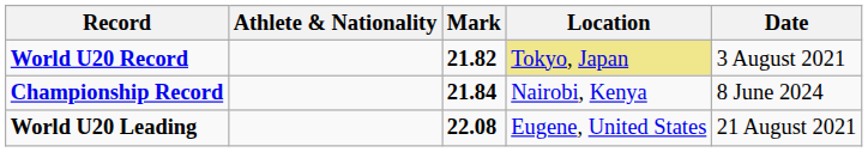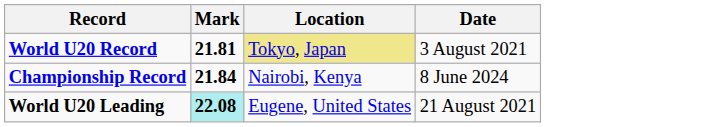 <table class="wikitable">
 <tr>
 <th scope="col">Record</th>
-<th scope="col">Athlete & Nationality</th>
 <th scope="col">Mark</th>
 <th scope="col">Location</th>
 <th scope="col">Date</th>
 </tr>
 <tr>
 <td><strong><a href='#'>World U20 Record</a></strong></td>
-<td></td>
-<td><strong>21.82</strong></td>
+<td><strong>21.81</strong></td>
 <td style="background: khaki;"><a href='#'>Tokyo</a>, <a href='#'>Japan</a></td>
 <td>3 August 2021</td>
 </tr>
 <tr>
 <td><strong><a href='#'>Championship Record</a></strong></td>
-<td></td>
 <td><strong>21.84</strong></td>
 <td><a href='#'>Nairobi</a>, <a href='#'>Kenya</a></td>
 <td>8 June 2024</td>
 </tr>
 <tr>
 <td><strong>World U20 Leading</strong></td>
-<td></td>
-<td><strong>22.08</strong></td>
+<td style="background: paleturquoise;"><strong>22.08</strong></td>
 <td><a href='#'>Eugene</a>, <a href='#'>United States</a></td>
 <td>21 August 2021</td>
 </tr>
 </table>
